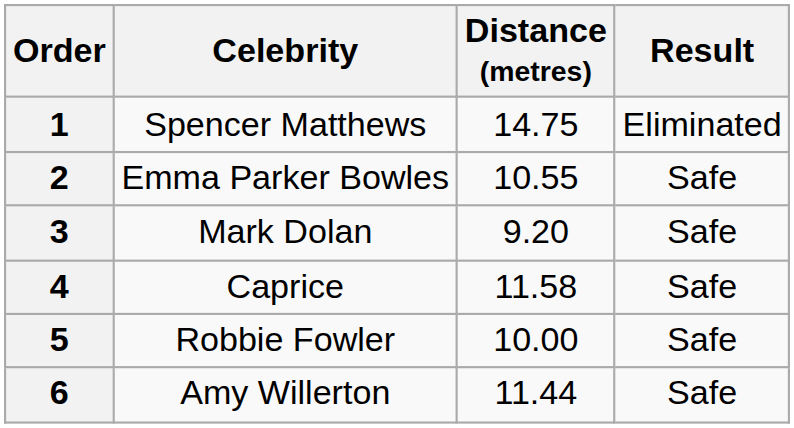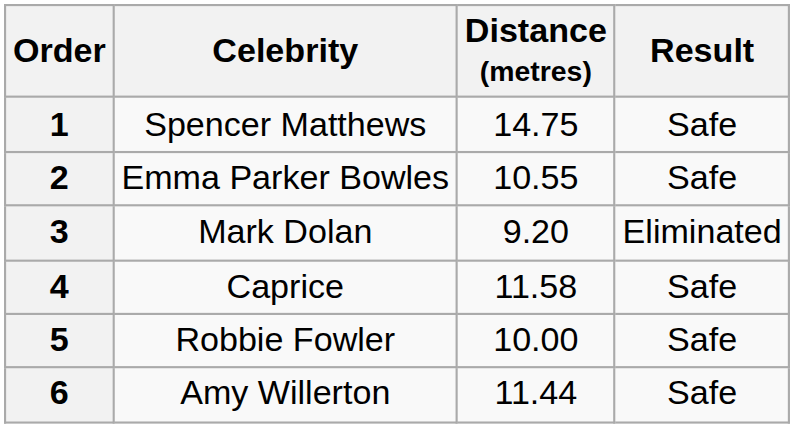 <table class="wikitable plainrowheaders" style="text-align:center;">
 <tr>
 <th>Order</th>
 <th>Celebrity</th>
 <th>Distance<br><small>(metres)</small></th>
 <th>Result</th>
 </tr>
 <tr>
 <th>1</th>
 <td>Spencer Matthews</td>
 <td>14.75</td>
-<td>Eliminated</td>
+<td>Safe</td>
 </tr>
 <tr>
 <th>2</th>
 <td>Emma Parker Bowles</td>
 <td>10.55</td>
 <td>Safe</td>
 </tr>
 <tr>
 <th>3</th>
 <td>Mark Dolan</td>
 <td>9.20</td>
-<td>Safe</td>
+<td>Eliminated</td>
 </tr>
 <tr>
 <th>4</th>
 <td>Caprice</td>
 <td>11.58</td>
 <td>Safe</td>
 </tr>
 <tr>
 <th>5</th>
 <td>Robbie Fowler</td>
 <td>10.00</td>
 <td>Safe</td>
 </tr>
 <tr>
 <th>6</th>
 <td>Amy Willerton</td>
 <td>11.44</td>
 <td>Safe</td>
 </tr>
 </table>
